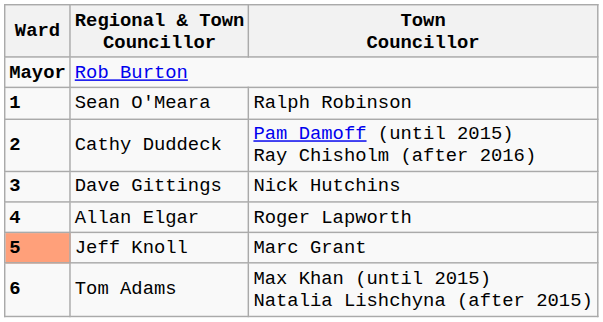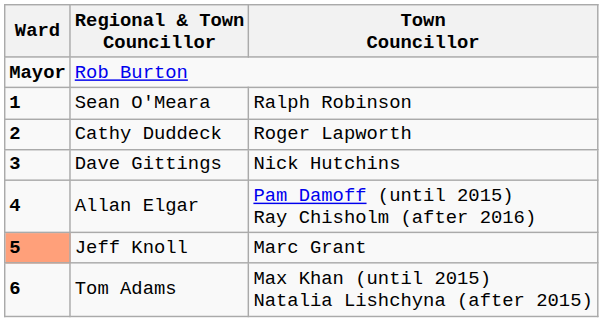 <table class="wikitable">
 <tr>
 <th>Ward</th>
 <th>Regional & Town<br>Councillor</th>
 <th>Town<br>Councillor</th>
 </tr>
 <tr>
 <td><strong>Mayor</strong></td>
 <td colspan=2><a href='#'>Rob Burton</a></td>
 </tr>
 <tr>
 <td><strong>1</strong></td>
 <td>Sean O'Meara</td>
 <td>Ralph Robinson</td>
 </tr>
 <tr>
 <td><strong>2</strong></td>
 <td>Cathy Duddeck</td>
-<td><a href='#'>Pam Damoff</a> (until 2015)<br>Ray Chisholm (after 2016)</td>
+<td>Roger Lapworth</td>
 </tr>
 <tr>
 <td><strong>3</strong></td>
 <td>Dave Gittings</td>
 <td>Nick Hutchins</td>
 </tr>
 <tr>
 <td><strong>4</strong></td>
 <td>Allan Elgar</td>
-<td>Roger Lapworth</td>
+<td><a href='#'>Pam Damoff</a> (until 2015)<br>Ray Chisholm (after 2016)</td>
 </tr>
 <tr>
 <td style="background: lightsalmon;"><strong>5</strong></td>
 <td>Jeff Knoll</td>
 <td>Marc Grant</td>
 </tr>
 <tr>
 <td><strong>6</strong></td>
 <td>Tom Adams</td>
 <td>Max Khan (until 2015)<br>Natalia Lishchyna (after 2015)</td>
 </tr>
 </table>
